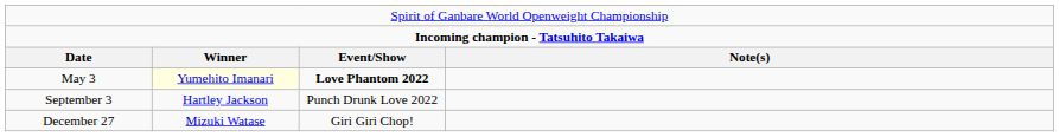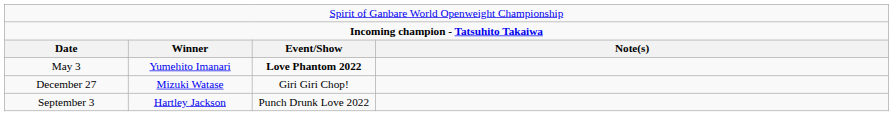 <table class="wikitable" style="text-align:center; width:100%;">
 <tr>
 <td colspan="4" style="text-align: center;"><a href='#'>Spirit of Ganbare World Openweight Championship</a></td>
 </tr>
 <tr>
 <td colspan="4" style="text-align: center;"><strong>Incoming champion - <a href='#'>Tatsuhito Takaiwa</a></strong></td>
 </tr>
 <tr>
 <th width=14%>Date</th>
 <th width=14%>Winner</th>
 <th width=14%>Event/Show</th>
 <th width=58%>Note(s)</th>
 </tr>
 <tr>
 <td>May 3</td>
-<td style="background: lightyellow;"><a href='#'>Yumehito Imanari</a></td>
+<td><a href='#'>Yumehito Imanari</a></td>
 <td><strong>Love Phantom 2022</strong></td>
+<td></td>
+</tr>
+<tr>
+<td>December 27</td>
+<td><a href='#'>Mizuki Watase</a></td>
+<td>Giri Giri Chop!</td>
 <td></td>
 </tr>
 <tr>
 <td>September 3</td>
 <td><a href='#'>Hartley Jackson</a></td>
 <td>Punch Drunk Love 2022</td>
 <td></td>
 </tr>
-<tr>
-<td>December 27</td>
-<td><a href='#'>Mizuki Watase</a></td>
-<td>Giri Giri Chop!</td>
-<td></td>
-</tr>
 </table>
